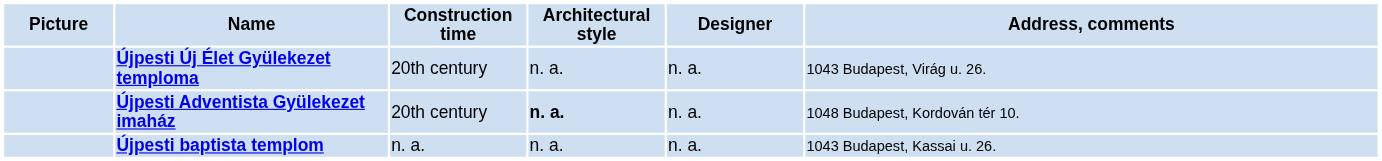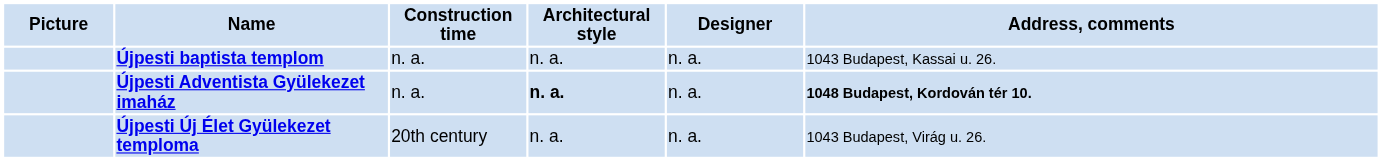 <table width="100%">
 <tr>
 <th bgcolor="#CEDFF2" width="8%">Picture</th>
 <th bgcolor="#CEDFF2" width="20%">Name</th>
 <th bgcolor="#CEDFF2" width="10%">Construction time</th>
 <th bgcolor="#CEDFF2" width="10%">Architectural style</th>
 <th bgcolor="#CEDFF2" width="10%">Designer</th>
 <th bgcolor="#CEDFF2" width="42%">Address, comments</th>
 </tr>
 <tr>
 <td bgcolor="#CEDFF2"></td>
+<td bgcolor="#CEDFF2"><strong><a href='#'>Újpesti baptista templom</a></strong></td>
+<td bgcolor="#CEDFF2">n. a.</td>
+<td bgcolor="#CEDFF2">n. a.</td>
+<td bgcolor="#CEDFF2">n. a.</td>
+<td bgcolor="#CEDFF2"><small>1043 Budapest, Kassai u. 26. </small></td>
+</tr>
+<tr>
+<td bgcolor="#CEDFF2"></td>
+<td bgcolor="#CEDFF2"><strong><a href='#'>Újpesti Adventista Gyülekezet imaház</a></strong></td>
+<td bgcolor="#CEDFF2">n. a.</td>
+<td bgcolor="#CEDFF2"><strong>n. a.</strong></td>
+<td bgcolor="#CEDFF2">n. a.</td>
+<td bgcolor="#CEDFF2"><strong><small>1048 Budapest, Kordován tér 10. </small></strong></td>
+</tr>
+<tr>
+<td bgcolor="#CEDFF2"></td>
 <td bgcolor="#CEDFF2"><strong><a href='#'>Újpesti Új Élet Gyülekezet temploma</a></strong></td>
 <td bgcolor="#CEDFF2">20th century</td>
 <td bgcolor="#CEDFF2">n. a.</td>
 <td bgcolor="#CEDFF2">n. a.</td>
 <td bgcolor="#CEDFF2"><small>1043 Budapest, Virág u. 26. </small></td>
 </tr>
-<tr>
-<td bgcolor="#CEDFF2"></td>
-<td bgcolor="#CEDFF2"><strong><a href='#'>Újpesti Adventista Gyülekezet imaház</a></strong></td>
-<td bgcolor="#CEDFF2">20th century</td>
-<td bgcolor="#CEDFF2"><strong>n. a.</strong></td>
-<td bgcolor="#CEDFF2">n. a.</td>
-<td bgcolor="#CEDFF2"><small>1048 Budapest, Kordován tér 10. </small></td>
-</tr>
-<tr>
-<td bgcolor="#CEDFF2"></td>
-<td bgcolor="#CEDFF2"><strong><a href='#'>Újpesti baptista templom</a></strong></td>
-<td bgcolor="#CEDFF2">n. a.</td>
-<td bgcolor="#CEDFF2">n. a.</td>
-<td bgcolor="#CEDFF2">n. a.</td>
-<td bgcolor="#CEDFF2"><small>1043 Budapest, Kassai u. 26. </small></td>
-</tr>
 </table>
